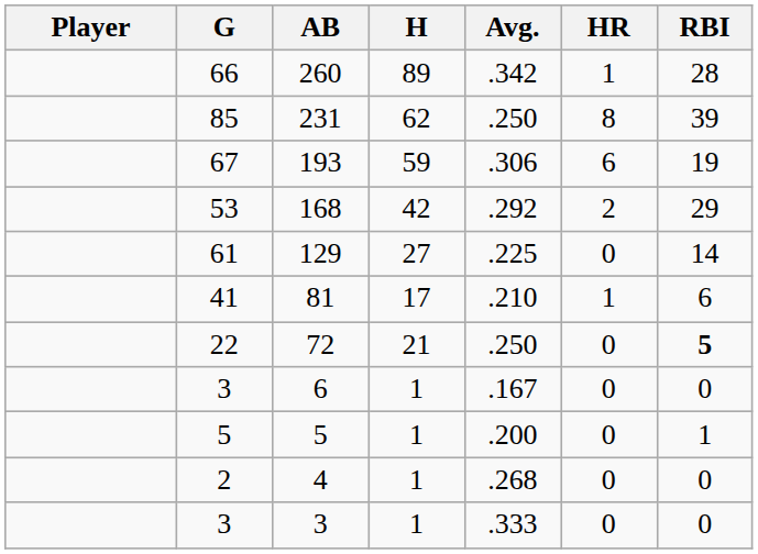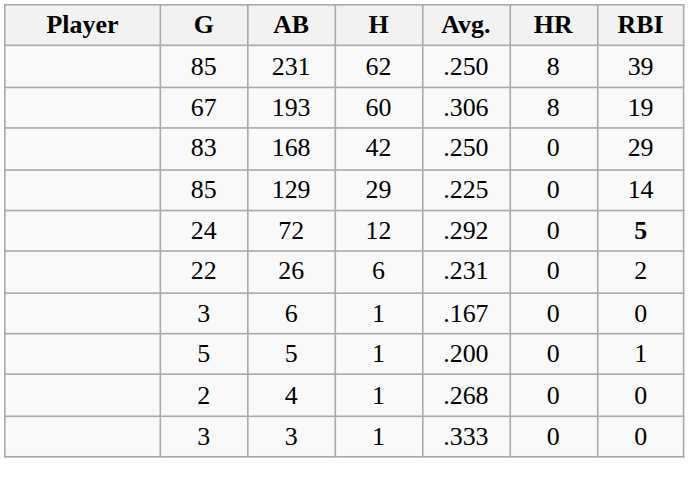 <table class="wikitable sortable">
 <tr>
 <th bgcolor="#DDDDFF" width="16%">Player</th>
 <th bgcolor="#DDDDFF" width="9%">G</th>
 <th bgcolor="#DDDDFF" width="9%">AB</th>
 <th bgcolor="#DDDDFF" width="9%">H</th>
 <th bgcolor="#DDDDFF" width="9%">Avg.</th>
 <th bgcolor="#DDDDFF" width="9%">HR</th>
 <th bgcolor="#DDDDFF" width="9%">RBI</th>
-</tr>
-<tr align="center">
-<td></td>
-<td>66</td>
-<td>260</td>
-<td>89</td>
-<td>.342</td>
-<td>1</td>
-<td>28</td>
 </tr>
 <tr align="center">
 <td></td>
 <td>85</td>
 <td>231</td>
 <td>62</td>
 <td>.250</td>
 <td>8</td>
 <td>39</td>
 </tr>
 <tr align="center">
 <td></td>
 <td>67</td>
 <td>193</td>
-<td>59</td>
+<td>60</td>
 <td>.306</td>
-<td>6</td>
+<td>8</td>
 <td>19</td>
 </tr>
 <tr align="center">
 <td></td>
-<td>53</td>
+<td>83</td>
 <td>168</td>
 <td>42</td>
-<td>.292</td>
-<td>2</td>
+<td>.250</td>
+<td>0</td>
 <td>29</td>
 </tr>
 <tr align="center">
 <td></td>
-<td>61</td>
+<td>85</td>
 <td>129</td>
-<td>27</td>
+<td>29</td>
 <td>.225</td>
 <td>0</td>
 <td>14</td>
 </tr>
 <tr align="center">
 <td></td>
-<td>41</td>
-<td>81</td>
-<td>17</td>
-<td>.210</td>
-<td>1</td>
-<td>6</td>
+<td>24</td>
+<td>72</td>
+<td>12</td>
+<td>.292</td>
+<td>0</td>
+<td><strong>5</strong></td>
 </tr>
 <tr align="center">
 <td></td>
 <td>22</td>
-<td>72</td>
-<td>21</td>
-<td>.250</td>
+<td>26</td>
+<td>6</td>
+<td>.231</td>
 <td>0</td>
-<td><strong>5</strong></td>
+<td>2</td>
 </tr>
 <tr align="center">
 <td></td>
 <td>3</td>
 <td>6</td>
 <td>1</td>
 <td>.167</td>
 <td>0</td>
 <td>0</td>
 </tr>
 <tr align="center">
 <td></td>
 <td>5</td>
 <td>5</td>
 <td>1</td>
 <td>.200</td>
 <td>0</td>
 <td>1</td>
 </tr>
 <tr align="center">
 <td></td>
 <td>2</td>
 <td>4</td>
 <td>1</td>
 <td>.268</td>
 <td>0</td>
 <td>0</td>
 </tr>
 <tr align="center">
 <td></td>
 <td>3</td>
 <td>3</td>
 <td>1</td>
 <td>.333</td>
 <td>0</td>
 <td>0</td>
 </tr>
 </table>
